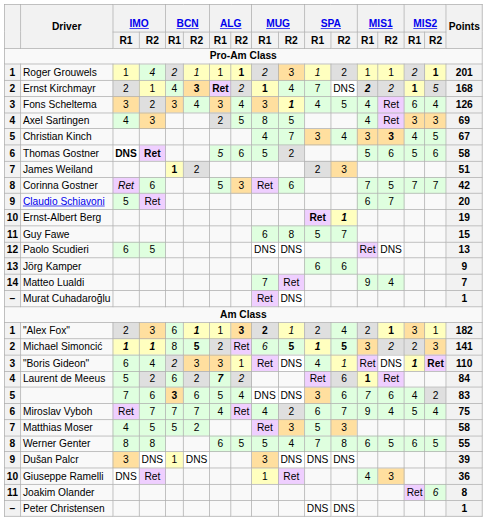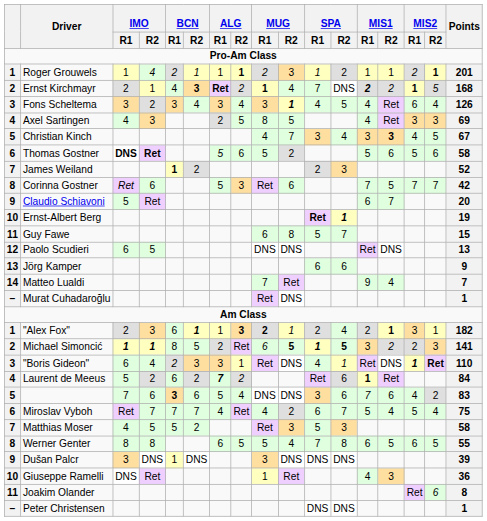 <table class="wikitable" style="font-size:90%; text-align:center">
 <tr style="background:#f9f9f9" valign="top">
 <th rowspan=2 valign="middle"></th>
 <th rowspan=2 valign="middle">Driver</th>
 <th colspan=2><br><a href='#'>IMO</a></th>
 <th colspan=2><br><a href='#'>BCN</a></th>
 <th colspan=2><br><a href='#'>ALG</a></th>
 <th colspan=2><br><a href='#'>MUG</a></th>
 <th colspan=2><br><a href='#'>SPA</a></th>
 <th colspan=2><br><a href='#'>MIS1</a></th>
 <th colspan=2><br><a href='#'>MIS2</a></th>
 <th rowspan=2 valign="middle">Points</th>
 </tr>
 <tr>
 <th>R1</th>
 <th>R2</th>
 <th>R1</th>
 <th>R2</th>
 <th>R1</th>
 <th>R2</th>
 <th>R1</th>
 <th>R2</th>
 <th>R1</th>
 <th>R2</th>
 <th>R1</th>
 <th>R2</th>
 <th>R1</th>
 <th>R2</th>
 </tr>
 <tr>
 <td colspan=17 align=center><strong>Pro-Am Class</strong></td>
 </tr>
 <tr>
 <th>1</th>
 <td align=left> Roger Grouwels</td>
 <td style="background:#ffffbf;">1</td>
 <td style="background:#dfffdf;"><em>4</em></td>
 <td style="background:#dfdfdf;"><em>2</em></td>
 <td style="background:#ffffbf;"><em>1</em></td>
 <td style="background:#ffffbf;">1</td>
 <td style="background:#ffffbf;"><strong>1</strong></td>
 <td style="background:#dfdfdf;"><em>2</em></td>
 <td style="background:#ffdf9f;">3</td>
 <td style="background:#ffffbf;"><em>1</em></td>
 <td style="background:#dfdfdf;">2</td>
 <td style="background:#ffffbf;">1</td>
 <td style="background:#ffffbf;">1</td>
 <td style="background:#dfdfdf;"><em>2</em></td>
 <td style="background:#ffffbf;"><strong>1</strong></td>
 <th>201</th>
 </tr>
 <tr>
 <th>2</th>
 <td align=left> Ernst Kirchmayr</td>
 <td style="background:#dfdfdf;">2</td>
 <td style="background:#ffffbf;">1</td>
 <td style="background:#dfffdf;">4</td>
 <td style="background:#ffdf9f;"><strong>3</strong></td>
 <td style="background:#efcfff;"><strong>Ret</strong></td>
 <td style="background:#dfdfdf;"><em>2</em></td>
 <td style="background:#ffffbf;"><strong>1</strong></td>
 <td style="background:#dfffdf;">4</td>
 <td style="background:#dfffdf;">7</td>
 <td style="background:#ffffff;">DNS</td>
 <td style="background:#dfdfdf;"><strong> <em>2</em> </strong></td>
 <td style="background:#dfdfdf;"><em>2</em></td>
 <td style="background:#ffffbf;"><strong>1</strong></td>
 <td style="background:#dfdfdf;"><em>5</em></td>
 <th>168</th>
 </tr>
 <tr>
 <th>3</th>
 <td align=left> Fons Scheltema</td>
 <td style="background:#ffdf9f;">3</td>
 <td style="background:#dfdfdf;">2</td>
 <td style="background:#ffdf9f;">3</td>
 <td style="background:#dfffdf;">4</td>
 <td style="background:#ffdf9f;">3</td>
 <td style="background:#dfffdf;">4</td>
 <td style="background:#ffdf9f;">3</td>
 <td style="background:#ffffbf;"><strong> <em>1</em> </strong></td>
 <td style="background:#dfffdf;">4</td>
 <td style="background:#dfffdf;">5</td>
 <td style="background:#dfffdf;">4</td>
 <td style="background:#efcfff;">Ret</td>
 <td style="background:#dfffdf;">6</td>
 <td style="background:#dfffdf;">4</td>
 <th>126</th>
 </tr>
 <tr>
 <th>4</th>
 <td align=left> Axel Sartingen</td>
 <td style="background:#dfffdf;">4</td>
 <td style="background:#ffdf9f;">3</td>
 <td></td>
 <td></td>
 <td style="background:#dfdfdf;">2</td>
 <td style="background:#dfffdf;">5</td>
 <td style="background:#dfffdf;">8</td>
 <td style="background:#dfffdf;">5</td>
 <td></td>
 <td></td>
 <td style="background:#dfffdf;">4</td>
 <td style="background:#efcfff;">Ret</td>
 <td style="background:#ffdf9f;">3</td>
 <td style="background:#ffdf9f;">3</td>
 <th>69</th>
 </tr>
 <tr>
 <th>5</th>
 <td align=left> Christian Kinch</td>
 <td></td>
 <td></td>
 <td></td>
 <td></td>
 <td></td>
 <td></td>
 <td style="background:#dfffdf;">4</td>
 <td style="background:#dfffdf;">7</td>
 <td style="background:#ffdf9f;">3</td>
 <td style="background:#dfffdf;">4</td>
 <td style="background:#ffdf9f;">3</td>
 <td style="background:#ffdf9f;"><strong>3</strong></td>
 <td style="background:#dfffdf;">4</td>
 <td style="background:#dfffdf;">5</td>
 <th>67</th>
 </tr>
 <tr>
 <th>6</th>
 <td align=left> Thomas Gostner</td>
 <td style="background:#ffffff;"><strong>DNS</strong></td>
 <td style="background:#efcfff;"><strong>Ret</strong></td>
 <td></td>
 <td></td>
 <td style="background:#dfffdf;"><em>5</em></td>
 <td style="background:#dfffdf;">6</td>
 <td style="background:#dfffdf;">5</td>
 <td style="background:#dfdfdf;">2</td>
 <td></td>
 <td></td>
 <td style="background:#dfffdf;">5</td>
 <td style="background:#dfffdf;">6</td>
 <td style="background:#dfffdf;">5</td>
 <td style="background:#dfffdf;">6</td>
 <th>58</th>
 </tr>
 <tr>
 <th>7</th>
 <td align=left> James Weiland</td>
 <td></td>
 <td></td>
 <td style="background:#ffffbf;"><strong>1</strong></td>
 <td style="background:#dfdfdf;">2</td>
 <td></td>
 <td></td>
 <td></td>
 <td></td>
 <td style="background:#dfdfdf;">2</td>
 <td style="background:#ffdf9f;">3</td>
 <td></td>
 <td></td>
 <td></td>
 <td></td>
-<th>51</th>
+<th>52</th>
 </tr>
 <tr>
 <th>8</th>
 <td align=left> Corinna Gostner</td>
 <td style="background:#efcfff;"><em>Ret</em></td>
 <td style="background:#dfffdf;">6</td>
 <td></td>
 <td></td>
 <td style="background:#dfffdf;">5</td>
 <td style="background:#ffdf9f;">3</td>
 <td style="background:#efcfff;">Ret</td>
 <td style="background:#dfffdf;">6</td>
 <td></td>
 <td></td>
 <td style="background:#dfffdf;">7</td>
 <td style="background:#dfffdf;">5</td>
 <td style="background:#dfffdf;">7</td>
 <td style="background:#dfffdf;">7</td>
 <th>42</th>
 </tr>
 <tr>
 <th>9</th>
 <td align=left> <a href='#'>Claudio Schiavoni</a></td>
 <td style="background:#dfffdf;">5</td>
 <td style="background:#efcfff;">Ret</td>
 <td></td>
 <td></td>
 <td></td>
 <td></td>
 <td></td>
 <td></td>
 <td></td>
 <td></td>
 <td style="background:#dfffdf;">6</td>
 <td style="background:#dfffdf;">7</td>
 <td></td>
 <td></td>
 <th>20</th>
 </tr>
 <tr>
 <th>10</th>
 <td align=left> Ernst-Albert Berg</td>
 <td></td>
 <td></td>
 <td></td>
 <td></td>
 <td></td>
 <td></td>
 <td></td>
 <td></td>
 <td style="background:#efcfff;"><strong>Ret</strong></td>
 <td style="background:#ffffbf;"><strong> <em>1</em> </strong></td>
 <td></td>
 <td></td>
 <td></td>
 <td></td>
 <th>19</th>
 </tr>
 <tr>
 <th>11</th>
 <td align=left> Guy Fawe</td>
 <td></td>
 <td></td>
 <td></td>
 <td></td>
 <td></td>
 <td></td>
 <td style="background:#dfffdf;">6</td>
 <td style="background:#dfffdf;">8</td>
 <td style="background:#dfffdf;">5</td>
 <td style="background:#dfffdf;">7</td>
 <td></td>
 <td></td>
 <td></td>
 <td></td>
 <th>15</th>
 </tr>
 <tr>
 <th>12</th>
 <td align=left> Paolo Scudieri</td>
 <td style="background:#dfffdf;">6</td>
 <td style="background:#dfffdf;">5</td>
 <td></td>
 <td></td>
 <td></td>
 <td></td>
 <td style="background:#ffffff;">DNS</td>
 <td style="background:#ffffff;">DNS</td>
 <td></td>
 <td></td>
 <td style="background:#efcfff;">Ret</td>
 <td style="background:#ffffff;">DNS</td>
 <td></td>
 <td></td>
 <th>13</th>
 </tr>
 <tr>
 <th>13</th>
 <td align=left> Jörg Kamper</td>
 <td></td>
 <td></td>
 <td></td>
 <td></td>
 <td></td>
 <td></td>
 <td></td>
 <td></td>
 <td style="background:#dfffdf;">6</td>
 <td style="background:#dfffdf;">6</td>
 <td></td>
 <td></td>
 <td></td>
 <td></td>
 <th>9</th>
 </tr>
 <tr>
 <th>14</th>
 <td align=left> Matteo Lualdi</td>
 <td></td>
 <td></td>
 <td></td>
 <td></td>
 <td></td>
 <td></td>
 <td style="background:#dfffdf;">7</td>
 <td style="background:#efcfff;">Ret</td>
 <td></td>
 <td></td>
 <td style="background:#dfffdf;">9</td>
 <td style="background:#dfffdf;">4</td>
 <td></td>
 <td></td>
 <th>7</th>
 </tr>
 <tr>
 <th>–</th>
 <td align=left> Murat Cuhadaroğlu</td>
 <td></td>
 <td></td>
 <td></td>
 <td></td>
 <td></td>
 <td></td>
 <td style="background:#efcfff;">Ret</td>
 <td style="background:#ffffff;">DNS</td>
 <td></td>
 <td></td>
 <td></td>
 <td></td>
 <td></td>
 <td></td>
 <th>1</th>
 </tr>
 <tr>
 <td colspan=17 align=center><strong>Am Class</strong></td>
 </tr>
 <tr>
 <th>1</th>
 <td align=left> "Alex Fox"</td>
 <td style="background:#dfdfdf;">2</td>
 <td style="background:#ffdf9f;">3</td>
 <td style="background:#dfffdf;">6</td>
 <td style="background:#ffffbf;"><strong><em>1</em></strong></td>
 <td style="background:#ffffbf;">1</td>
 <td style="background:#ffdf9f;"><strong>3</strong></td>
 <td style="background:#dfdfdf;"><strong>2</strong></td>
 <td style="background:#ffffbf;"><em>1</em></td>
 <td style="background:#dfdfdf;">2</td>
 <td style="background:#dfffdf;">4</td>
 <td style="background:#dfdfdf;">2</td>
 <td style="background:#ffffbf;"><strong>1</strong></td>
 <td style="background:#ffdf9f;">3</td>
 <td style="background:#ffffbf;">1</td>
 <th>182</th>
 </tr>
 <tr>
 <th>2</th>
 <td align=left> Michael Simoncić</td>
 <td style="background:#ffffbf;"><strong><em>1</em></strong></td>
 <td style="background:#ffffbf;"><strong><em>1</em></strong></td>
 <td style="background:#dfffdf;">8</td>
-<td style="background:#dfffdf;"><strong>5</strong></td>
+<td style="background:#dfffdf;">5</td>
 <td style="background:#dfdfdf;">2</td>
 <td style="background:#efcfff;">Ret</td>
 <td style="background:#dfffdf;"><em>6</em></td>
 <td style="background:#dfffdf;"><strong>5</strong></td>
 <td style="background:#ffffbf;"><strong> <em>1</em> </strong></td>
 <td style="background:#dfffdf;"><strong>5</strong></td>
 <td style="background:#ffdf9f;">3</td>
 <td style="background:#dfdfdf;"><em>2</em></td>
 <td style="background:#dfdfdf;">2</td>
 <td style="background:#ffdf9f;">3</td>
 <th>141</th>
 </tr>
 <tr>
 <th>3</th>
 <td align=left> "Boris Gideon"</td>
 <td style="background:#dfffdf;">6</td>
 <td style="background:#dfffdf;">4</td>
 <td style="background:#dfdfdf;"><em>2</em></td>
 <td style="background:#ffdf9f;">3</td>
 <td style="background:#ffdf9f;">3</td>
 <td style="background:#ffffbf;">1</td>
 <td style="background:#efcfff;">Ret</td>
 <td style="background:#ffffff;">DNS</td>
 <td style="background:#dfffdf;">4</td>
 <td style="background:#ffffbf;"><em>1</em></td>
 <td style="background:#efcfff;">Ret</td>
 <td style="background:#ffffff;">DNS</td>
 <td style="background:#ffffbf;"><strong> <em>1</em> </strong></td>
 <td style="background:#efcfff;"><strong>Ret</strong></td>
 <th>110</th>
 </tr>
 <tr>
 <th>4</th>
 <td align=left> Laurent de Meeus</td>
 <td style="background:#dfffdf;">5</td>
 <td style="background:#dfdfdf;">2</td>
 <td style="background:#dfffdf;">6</td>
 <td style="background:#dfdfdf;">2</td>
 <td style="background:#dfffdf;"><strong><em>7</em></strong></td>
 <td style="background:#dfdfdf;"><em>2</em></td>
 <td></td>
 <td></td>
 <td style="background:#efcfff;">Ret</td>
 <td style="background:#dfdfdf;">6</td>
 <td style="background:#ffffbf;"><strong>1</strong></td>
 <td style="background:#efcfff;">Ret</td>
 <td></td>
 <td></td>
 <th>84</th>
 </tr>
 <tr>
 <th>5</th>
 <td align=left></td>
 <td style="background:#dfffdf;">7</td>
 <td style="background:#dfffdf;">6</td>
 <td style="background:#ffdf9f;"><strong>3</strong></td>
 <td style="background:#dfffdf;">6</td>
 <td style="background:#dfffdf;">5</td>
 <td style="background:#dfffdf;">4</td>
 <td style="background:#ffffff;">DNS</td>
 <td style="background:#ffffff;">DNS</td>
 <td style="background:#ffdf9f;">3</td>
 <td style="background:#dfffdf;">6</td>
 <td style="background:#dfffdf;"><em>7</em></td>
 <td style="background:#dfffdf;">6</td>
 <td style="background:#dfffdf;">4</td>
 <td style="background:#dfdfdf;">2</td>
 <th>83</th>
 </tr>
 <tr>
 <th>6</th>
 <td align=left> Miroslav Vyboh</td>
 <td style="background:#efcfff;">Ret</td>
 <td style="background:#dfffdf;">7</td>
 <td style="background:#dfffdf;">7</td>
 <td style="background:#dfffdf;">7</td>
 <td style="background:#dfffdf;">4</td>
 <td style="background:#efcfff;">Ret</td>
 <td style="background:#dfffdf;">4</td>
 <td style="background:#dfdfdf;">2</td>
 <td style="background:#dfffdf;">6</td>
 <td style="background:#dfffdf;">7</td>
-<td style="background:#dfffdf;">9</td>
+<td style="background:#dfffdf;">5</td>
 <td style="background:#dfffdf;">4</td>
 <td style="background:#dfffdf;">5</td>
 <td style="background:#dfffdf;">4</td>
 <th>75</th>
 </tr>
 <tr>
 <th>7</th>
 <td align=left> Matthias Moser</td>
 <td style="background:#dfffdf;">4</td>
 <td style="background:#dfffdf;">5</td>
 <td style="background:#dfffdf;">5</td>
 <td style="background:#dfffdf;">2</td>
 <td></td>
 <td></td>
 <td style="background:#efcfff;">Ret</td>
 <td style="background:#ffdf9f;">3</td>
 <td style="background:#dfffdf;">5</td>
 <td style="background:#ffdf9f;">3</td>
 <td></td>
 <td></td>
 <td></td>
 <td></td>
 <th>58</th>
 </tr>
 <tr>
 <th>8</th>
 <td align=left> Werner Genter</td>
 <td style="background:#dfffdf;">8</td>
 <td style="background:#dfffdf;">8</td>
 <td></td>
 <td></td>
 <td style="background:#dfffdf;">6</td>
 <td style="background:#dfffdf;">5</td>
 <td style="background:#dfffdf;">5</td>
 <td style="background:#dfffdf;">4</td>
 <td style="background:#dfffdf;">7</td>
 <td style="background:#dfffdf;">8</td>
 <td style="background:#dfffdf;">6</td>
 <td style="background:#dfffdf;">5</td>
 <td style="background:#dfffdf;">6</td>
 <td style="background:#dfffdf;">5</td>
 <th>55</th>
 </tr>
 <tr>
 <th>9</th>
 <td align=left> Dušan Palcr</td>
 <td style="background:#ffdf9f;">3</td>
 <td style="background:#ffffff;">DNS</td>
 <td style="background:#ffffbf;">1</td>
 <td style="background:#ffffff;">DNS</td>
 <td></td>
 <td></td>
 <td style="background:#ffdf9f;">3</td>
 <td style="background:#ffffff;">DNS</td>
 <td style="background:#ffffff;">DNS</td>
 <td style="background:#ffffff;">DNS</td>
 <td></td>
 <td></td>
 <td></td>
 <td></td>
 <th>39</th>
 </tr>
 <tr>
 <th>10</th>
 <td align=left> Giuseppe Ramelli</td>
 <td style="background:#ffffff;">DNS</td>
 <td style="background:#efcfff;">Ret</td>
 <td></td>
 <td></td>
 <td></td>
 <td></td>
 <td style="background:#ffffbf;">1</td>
 <td style="background:#efcfff;">Ret</td>
 <td></td>
 <td></td>
 <td style="background:#dfffdf;">4</td>
 <td style="background:#ffdf9f;">3</td>
 <td></td>
 <td></td>
 <th>36</th>
 </tr>
 <tr>
 <th>11</th>
 <td align=left> Joakim Olander</td>
 <td></td>
 <td></td>
 <td></td>
 <td></td>
 <td></td>
 <td></td>
 <td></td>
 <td></td>
 <td></td>
 <td></td>
 <td></td>
 <td></td>
 <td style="background:#efcfff;">Ret</td>
 <td style="background:#dfffdf;"><em>6</em></td>
 <th>8</th>
 </tr>
 <tr>
 <th>–</th>
 <td align=left> Peter Christensen</td>
 <td></td>
 <td></td>
 <td></td>
 <td></td>
 <td></td>
 <td></td>
 <td></td>
 <td></td>
 <td style="background:#ffffff;">DNS</td>
 <td style="background:#ffffff;">DNS</td>
 <td></td>
 <td></td>
 <td></td>
 <td></td>
 <th>1</th>
 </tr>
 </table>
